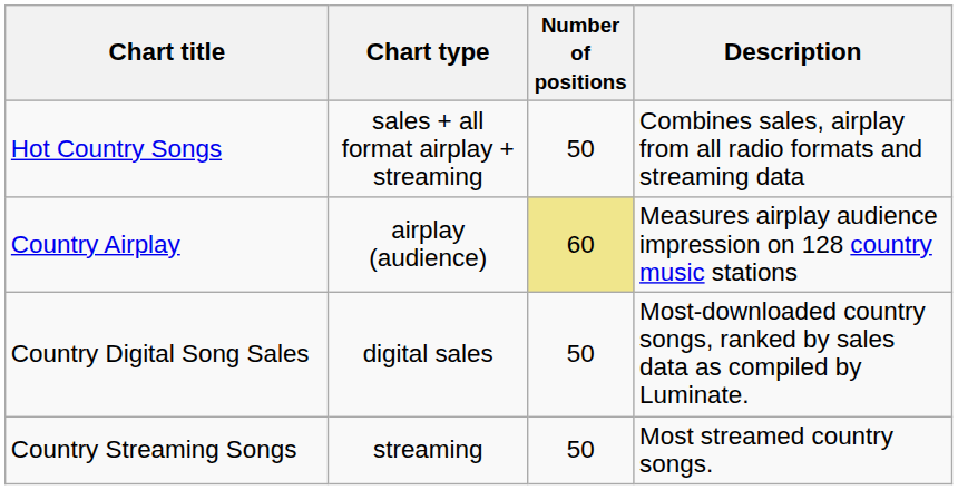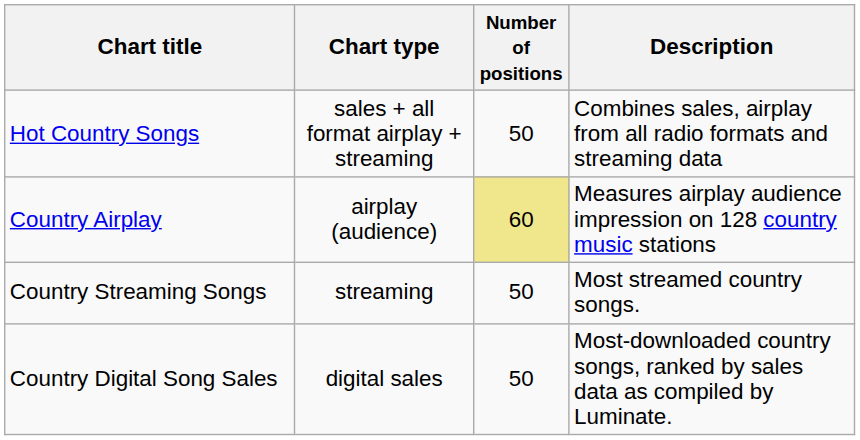 <table class="wikitable sortable">
 <tr>
 <th width=200>Chart title</th>
 <th width=120>Chart type</th>
 <th><small>Number of<br>positions</small></th>
 <th class="unsortable">Description</th>
 </tr>
 <tr>
 <td><a href='#'>Hot Country Songs</a></td>
 <td align=center>sales + all format airplay + streaming</td>
 <td align=center>50</td>
 <td>Combines sales, airplay from all radio formats and streaming data</td>
 </tr>
 <tr>
 <td><a href='#'>Country Airplay</a></td>
 <td align=center>airplay (audience)</td>
 <td align=center style="background: khaki;">60</td>
 <td>Measures airplay audience impression on 128 <a href='#'>country music</a> stations</td>
 </tr>
 <tr>
+<td>Country Streaming Songs</td>
+<td align=center>streaming</td>
+<td align=center>50</td>
+<td>Most streamed country songs.</td>
+</tr>
+<tr>
 <td>Country Digital Song Sales</td>
 <td align=center>digital sales</td>
 <td align=center>50</td>
 <td>Most-downloaded country songs, ranked by sales data as compiled by Luminate.</td>
 </tr>
-<tr>
-<td>Country Streaming Songs</td>
-<td align=center>streaming</td>
-<td align=center>50</td>
-<td>Most streamed country songs.</td>
-</tr>
 </table>
